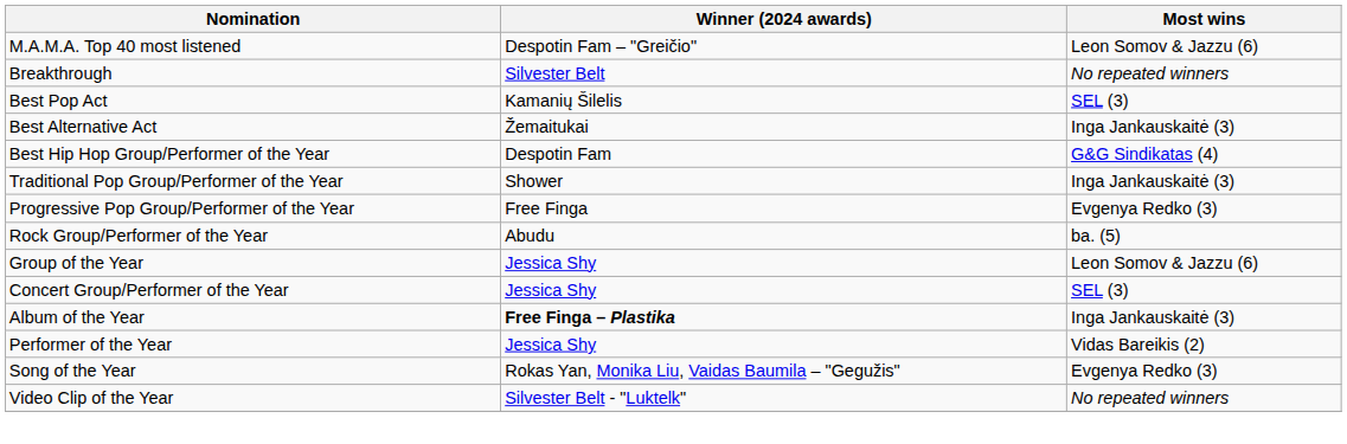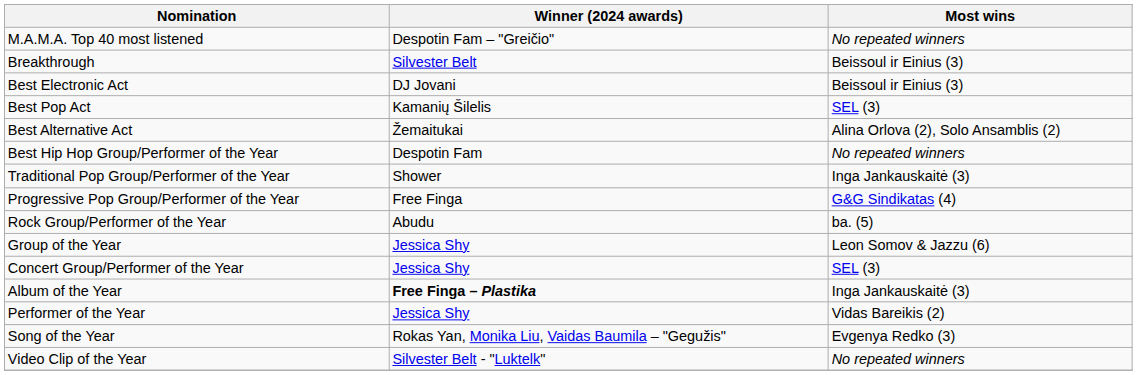 <table class="wikitable" style="font-size:95%; width:75%;">
 <tr>
 <th>Nomination</th>
 <th>Winner (2024 awards)</th>
 <th>Most wins</th>
 </tr>
 <tr>
 <td>M.A.M.A. Top 40 most listened</td>
 <td>Despotin Fam – "Greičio"</td>
-<td>Leon Somov & Jazzu (6)</td>
+<td><em>No repeated winners</em></td>
 </tr>
 <tr>
 <td>Breakthrough</td>
 <td><a href='#'>Silvester Belt</a></td>
-<td><em>No repeated winners</em></td>
+<td>Beissoul ir Einius (3)</td>
+</tr>
+<tr>
+<td>Best Electronic Act</td>
+<td>DJ Jovani</td>
+<td>Beissoul ir Einius (3)</td>
 </tr>
 <tr>
 <td>Best Pop Act</td>
 <td>Kamanių Šilelis</td>
 <td><a href='#'>SEL</a> (3)</td>
 </tr>
 <tr>
 <td>Best Alternative Act</td>
 <td>Žemaitukai</td>
-<td>Inga Jankauskaitė (3)</td>
+<td>Alina Orlova (2), Solo Ansamblis (2)</td>
 </tr>
 <tr>
 <td>Best Hip Hop Group/Performer of the Year</td>
 <td>Despotin Fam</td>
-<td><a href='#'>G&G Sindikatas</a> (4)</td>
+<td><em>No repeated winners</em></td>
 </tr>
 <tr>
 <td>Traditional Pop Group/Performer of the Year</td>
 <td>Shower</td>
 <td>Inga Jankauskaitė (3)</td>
 </tr>
 <tr>
 <td>Progressive Pop Group/Performer of the Year</td>
 <td>Free Finga</td>
-<td>Evgenya Redko (3)</td>
+<td><a href='#'>G&G Sindikatas</a> (4)</td>
 </tr>
 <tr>
 <td>Rock Group/Performer of the Year</td>
 <td>Abudu</td>
 <td>ba. (5)</td>
 </tr>
 <tr>
 <td>Group of the Year</td>
 <td><a href='#'>Jessica Shy</a></td>
 <td>Leon Somov & Jazzu (6)</td>
 </tr>
 <tr>
 <td>Concert Group/Performer of the Year</td>
 <td><a href='#'>Jessica Shy</a></td>
 <td><a href='#'>SEL</a> (3)</td>
 </tr>
 <tr>
 <td>Album of the Year</td>
 <td><strong>Free Finga – <em>Plastika</em></strong></td>
 <td>Inga Jankauskaitė (3)</td>
 </tr>
 <tr>
 <td>Performer of the Year</td>
 <td><a href='#'>Jessica Shy</a></td>
 <td>Vidas Bareikis (2)</td>
 </tr>
 <tr>
 <td>Song of the Year</td>
 <td>Rokas Yan, <a href='#'>Monika Liu</a>, <a href='#'>Vaidas Baumila</a> – "Gegužis"</td>
 <td>Evgenya Redko (3)</td>
 </tr>
 <tr>
 <td>Video Clip of the Year</td>
 <td><a href='#'>Silvester Belt</a> - "<a href='#'>Luktelk</a>"</td>
 <td><em>No repeated winners</em></td>
 </tr>
 <tr>
 </tr>
 </table>
